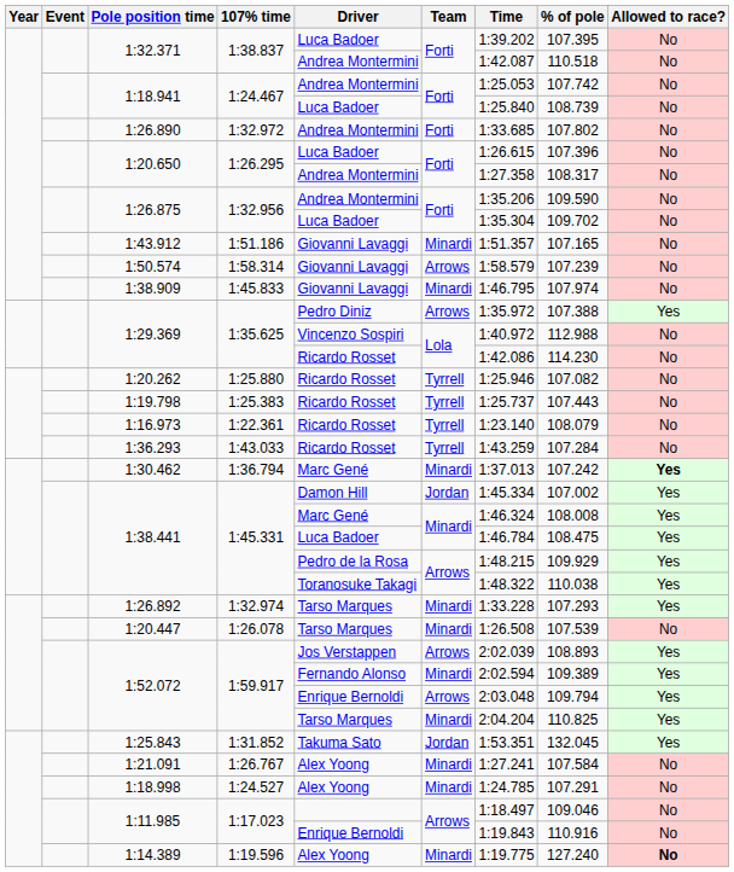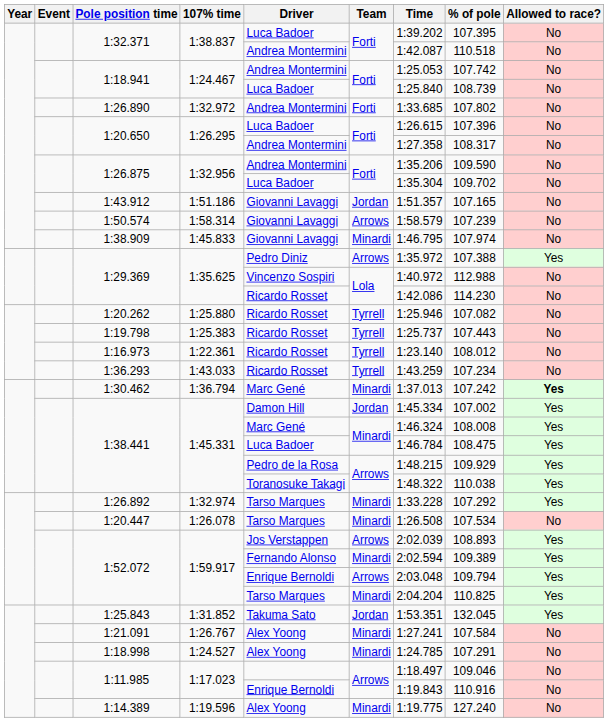 <table class="wikitable sortable" style="text-align:center; font-size:95%">
 <tr>
 <th>Year</th>
 <th>Event</th>
 <th><a href='#'>Pole position</a> time</th>
 <th>107% time</th>
 <th>Driver</th>
 <th>Team</th>
 <th>Time</th>
 <th>% of pole</th>
 <th>Allowed to race?</th>
 </tr>
 <tr>
 <td rowspan=12></td>
 <td rowspan=2></td>
 <td rowspan=2>1:32.371</td>
 <td rowspan=2>1:38.837</td>
 <td style="text-align:left"> <a href='#'>Luca Badoer</a></td>
 <td rowspan="2" style="text-align:left;"> <a href='#'>Forti</a></td>
 <td>1:39.202</td>
 <td>107.395</td>
 <td style="background:#FFCFCF;">No</td>
 </tr>
 <tr>
 <td style="text-align:left"> <a href='#'>Andrea Montermini</a></td>
 <td>1:42.087</td>
 <td>110.518</td>
 <td style="background:#FFCFCF;">No</td>
 </tr>
 <tr>
 <td rowspan=2></td>
 <td rowspan=2>1:18.941</td>
 <td rowspan=2>1:24.467</td>
 <td style="text-align:left"> <a href='#'>Andrea Montermini</a></td>
 <td rowspan="2" style="text-align:left;"> <a href='#'>Forti</a></td>
 <td>1:25.053</td>
 <td>107.742</td>
 <td style="background:#FFCFCF;">No</td>
 </tr>
 <tr>
 <td style="text-align:left"> <a href='#'>Luca Badoer</a></td>
 <td>1:25.840</td>
 <td>108.739</td>
 <td style="background:#FFCFCF;">No</td>
 </tr>
 <tr>
 <td></td>
 <td>1:26.890</td>
 <td>1:32.972</td>
 <td style="text-align:left"> <a href='#'>Andrea Montermini</a></td>
 <td style="text-align:left"> <a href='#'>Forti</a></td>
 <td>1:33.685</td>
 <td>107.802</td>
 <td style="background:#FFCFCF;">No</td>
 </tr>
 <tr>
 <td rowspan=2></td>
 <td rowspan=2>1:20.650</td>
 <td rowspan=2>1:26.295</td>
 <td style="text-align:left"> <a href='#'>Luca Badoer</a></td>
 <td rowspan="2" style="text-align:left;"> <a href='#'>Forti</a></td>
 <td>1:26.615</td>
 <td>107.396</td>
 <td style="background:#FFCFCF;">No</td>
 </tr>
 <tr>
 <td style="text-align:left"> <a href='#'>Andrea Montermini</a></td>
 <td>1:27.358</td>
 <td>108.317</td>
 <td style="background:#FFCFCF;">No</td>
 </tr>
 <tr>
 <td rowspan=2></td>
 <td rowspan=2>1:26.875</td>
 <td rowspan=2>1:32.956</td>
 <td style="text-align:left"> <a href='#'>Andrea Montermini</a></td>
 <td rowspan="2" style="text-align:left;"> <a href='#'>Forti</a></td>
 <td>1:35.206</td>
 <td>109.590</td>
 <td style="background:#FFCFCF;">No</td>
 </tr>
 <tr>
 <td style="text-align:left"> <a href='#'>Luca Badoer</a></td>
 <td>1:35.304</td>
 <td>109.702</td>
 <td style="background:#FFCFCF;">No</td>
 </tr>
 <tr>
 <td></td>
 <td>1:43.912</td>
 <td>1:51.186</td>
 <td style="text-align:left"> <a href='#'>Giovanni Lavaggi</a></td>
-<td style="text-align:left"> <a href='#'>Minardi</a></td>
+<td style="text-align:left"> <a href='#'>Jordan</a></td>
 <td>1:51.357</td>
 <td>107.165</td>
 <td style="background:#FFCFCF;">No</td>
 </tr>
 <tr>
 <td></td>
 <td>1:50.574</td>
 <td>1:58.314</td>
 <td style="text-align:left"> <a href='#'>Giovanni Lavaggi</a></td>
 <td style="text-align:left"> <a href='#'>Arrows</a></td>
 <td>1:58.579</td>
 <td>107.239</td>
 <td style="background:#FFCFCF;">No</td>
 </tr>
 <tr>
 <td></td>
 <td>1:38.909</td>
 <td>1:45.833</td>
 <td style="text-align:left"> <a href='#'>Giovanni Lavaggi</a></td>
 <td style="text-align:left"> <a href='#'>Minardi</a></td>
 <td>1:46.795</td>
 <td>107.974</td>
 <td style="background:#FFCFCF;">No</td>
 </tr>
 <tr>
 <td rowspan=3></td>
 <td rowspan=3></td>
 <td rowspan=3>1:29.369</td>
 <td rowspan=3>1:35.625</td>
 <td style="text-align:left"> <a href='#'>Pedro Diniz</a></td>
 <td style="text-align:left"> <a href='#'>Arrows</a></td>
 <td>1:35.972</td>
 <td>107.388</td>
 <td style="background:#DFFFDF;">Yes</td>
 </tr>
 <tr>
 <td style="text-align:left"> <a href='#'>Vincenzo Sospiri</a></td>
 <td rowspan="2" style="text-align:left;"> <a href='#'>Lola</a></td>
 <td>1:40.972</td>
 <td>112.988</td>
 <td style="background:#FFCFCF;">No</td>
 </tr>
 <tr>
 <td style="text-align:left"> <a href='#'>Ricardo Rosset</a></td>
 <td>1:42.086</td>
 <td>114.230</td>
 <td style="background:#FFCFCF;">No</td>
 </tr>
 <tr>
 <td rowspan=4></td>
 <td></td>
 <td>1:20.262</td>
 <td>1:25.880</td>
 <td style="text-align:left"> <a href='#'>Ricardo Rosset</a></td>
 <td style="text-align:left"> <a href='#'>Tyrrell</a></td>
 <td>1:25.946</td>
 <td>107.082</td>
 <td style="background:#FFCFCF;">No</td>
 </tr>
 <tr>
 <td></td>
 <td>1:19.798</td>
 <td>1:25.383</td>
 <td style="text-align:left"> <a href='#'>Ricardo Rosset</a></td>
 <td style="text-align:left"> <a href='#'>Tyrrell</a></td>
 <td>1:25.737</td>
 <td>107.443</td>
 <td style="background:#FFCFCF;">No</td>
 </tr>
 <tr>
 <td></td>
 <td>1:16.973</td>
 <td>1:22.361</td>
 <td style="text-align:left"> <a href='#'>Ricardo Rosset</a></td>
 <td style="text-align:left"> <a href='#'>Tyrrell</a></td>
 <td>1:23.140</td>
-<td>108.079</td>
+<td>108.012</td>
 <td style="background:#FFCFCF;">No</td>
 </tr>
 <tr>
 <td></td>
 <td>1:36.293</td>
 <td>1:43.033</td>
 <td style="text-align:left"> <a href='#'>Ricardo Rosset</a></td>
 <td style="text-align:left"> <a href='#'>Tyrrell</a></td>
 <td>1:43.259</td>
-<td>107.284</td>
+<td>107.234</td>
 <td style="background:#FFCFCF;">No</td>
 </tr>
 <tr>
 <td rowspan=6></td>
 <td></td>
 <td>1:30.462</td>
 <td>1:36.794</td>
 <td style="text-align:left"> <a href='#'>Marc Gené</a></td>
 <td style="text-align:left"> <a href='#'>Minardi</a></td>
 <td>1:37.013</td>
 <td>107.242</td>
 <td style="background:#DFFFDF;"><strong>Yes</strong></td>
 </tr>
 <tr>
 <td rowspan=5></td>
 <td rowspan=5>1:38.441</td>
 <td rowspan=5>1:45.331</td>
 <td style="text-align:left"> <a href='#'>Damon Hill</a></td>
 <td style="text-align:left"> <a href='#'>Jordan</a></td>
 <td>1:45.334</td>
 <td>107.002</td>
 <td style="background:#DFFFDF;">Yes</td>
 </tr>
 <tr>
 <td style="text-align:left"> <a href='#'>Marc Gené</a></td>
 <td rowspan="2" style="text-align:left;"> <a href='#'>Minardi</a></td>
 <td>1:46.324</td>
 <td>108.008</td>
 <td style="background:#DFFFDF;">Yes</td>
 </tr>
 <tr>
 <td style="text-align:left"> <a href='#'>Luca Badoer</a></td>
 <td>1:46.784</td>
 <td>108.475</td>
 <td style="background:#DFFFDF;">Yes</td>
 </tr>
 <tr>
 <td style="text-align:left"> <a href='#'>Pedro de la Rosa</a></td>
 <td rowspan="2" style="text-align:left;"> <a href='#'>Arrows</a></td>
 <td>1:48.215</td>
 <td>109.929</td>
 <td style="background:#DFFFDF;">Yes</td>
 </tr>
 <tr>
 <td style="text-align:left"> <a href='#'>Toranosuke Takagi</a></td>
 <td>1:48.322</td>
 <td>110.038</td>
 <td style="background:#DFFFDF;">Yes</td>
 </tr>
 <tr>
 <td rowspan=6></td>
 <td></td>
 <td>1:26.892</td>
 <td>1:32.974</td>
 <td style="text-align:left"> <a href='#'>Tarso Marques</a></td>
 <td style="text-align:left"> <a href='#'>Minardi</a></td>
 <td>1:33.228</td>
-<td>107.293</td>
+<td>107.292</td>
 <td style="background:#DFFFDF;">Yes</td>
 </tr>
 <tr>
 <td></td>
 <td>1:20.447</td>
 <td>1:26.078</td>
 <td style="text-align:left"> <a href='#'>Tarso Marques</a></td>
 <td style="text-align:left"> <a href='#'>Minardi</a></td>
 <td>1:26.508</td>
-<td>107.539</td>
+<td>107.534</td>
 <td style="background:#FFCFCF;">No</td>
 </tr>
 <tr>
 <td rowspan=4></td>
 <td rowspan=4>1:52.072</td>
 <td rowspan=4>1:59.917</td>
 <td style="text-align:left"> <a href='#'>Jos Verstappen</a></td>
 <td style="text-align:left"> <a href='#'>Arrows</a></td>
 <td>2:02.039</td>
 <td>108.893</td>
 <td style="background:#DFFFDF;">Yes</td>
 </tr>
 <tr>
 <td style="text-align:left"> <a href='#'>Fernando Alonso</a></td>
 <td style="text-align:left"> <a href='#'>Minardi</a></td>
 <td>2:02.594</td>
 <td>109.389</td>
 <td style="background:#DFFFDF;">Yes</td>
 </tr>
 <tr>
 <td style="text-align:left"> <a href='#'>Enrique Bernoldi</a></td>
 <td style="text-align:left"> <a href='#'>Arrows</a></td>
 <td>2:03.048</td>
 <td>109.794</td>
 <td style="background:#DFFFDF;">Yes</td>
 </tr>
 <tr>
 <td style="text-align:left"> <a href='#'>Tarso Marques</a></td>
 <td style="text-align:left"> <a href='#'>Minardi</a></td>
 <td>2:04.204</td>
 <td>110.825</td>
 <td style="background:#DFFFDF;">Yes</td>
 </tr>
 <tr>
 <td rowspan=6></td>
 <td></td>
 <td>1:25.843</td>
 <td>1:31.852</td>
 <td style="text-align:left"> <a href='#'>Takuma Sato</a></td>
 <td style="text-align:left"> <a href='#'>Jordan</a></td>
 <td>1:53.351</td>
 <td>132.045</td>
 <td style="background:#DFFFDF;">Yes</td>
 </tr>
 <tr>
 <td></td>
 <td>1:21.091</td>
 <td>1:26.767</td>
 <td style="text-align:left"> <a href='#'>Alex Yoong</a></td>
 <td style="text-align:left"> <a href='#'>Minardi</a></td>
 <td>1:27.241</td>
 <td>107.584</td>
 <td style="background:#FFCFCF;">No</td>
 </tr>
 <tr>
 <td></td>
 <td>1:18.998</td>
 <td>1:24.527</td>
 <td style="text-align:left"> <a href='#'>Alex Yoong</a></td>
 <td style="text-align:left"> <a href='#'>Minardi</a></td>
 <td>1:24.785</td>
 <td>107.291</td>
 <td style="background:#FFCFCF;">No</td>
 </tr>
 <tr>
 <td rowspan=2></td>
 <td rowspan=2>1:11.985</td>
 <td rowspan=2>1:17.023</td>
 <td style="text-align:left"></td>
 <td rowspan="2" style="text-align:left;"> <a href='#'>Arrows</a></td>
 <td>1:18.497</td>
 <td>109.046</td>
 <td style="background:#FFCFCF;">No</td>
 </tr>
 <tr>
 <td style="text-align:left"> <a href='#'>Enrique Bernoldi</a></td>
 <td>1:19.843</td>
 <td>110.916</td>
 <td style="background:#FFCFCF;">No</td>
 </tr>
 <tr>
 <td></td>
 <td>1:14.389</td>
 <td>1:19.596</td>
 <td style="text-align:left"> <a href='#'>Alex Yoong</a></td>
 <td style="text-align:left"> <a href='#'>Minardi</a></td>
 <td>1:19.775</td>
 <td>127.240</td>
-<td style="background:#FFCFCF;"><strong>No</strong></td>
+<td style="background:#FFCFCF;">No</td>
 </tr>
 </table>
